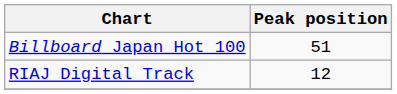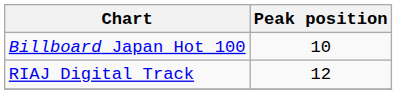 <table class="wikitable">
 <tr>
 <th>Chart</th>
 <th>Peak position</th>
 </tr>
 <tr>
 <td><a href='#'><em>Billboard</em> Japan Hot 100</a></td>
-<td style="text-align:center;">51</td>
+<td style="text-align:center;">10</td>
 </tr>
 <tr>
 <td><a href='#'>RIAJ Digital Track</a></td>
 <td style="text-align:center;">12</td>
 </tr>
 <tr>
 </tr>
 </table>
